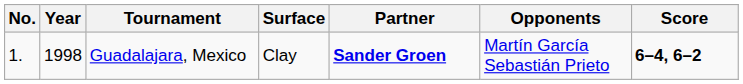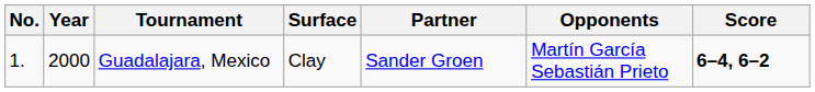 <table class="sortable wikitable" style=font-size:97%>
 <tr>
 <th style="width:20px">No.</th>
 <th style="width:30px">Year</th>
 <th style="width:150px">Tournament</th>
 <th style="width:50px">Surface</th>
 <th style="width:130px">Partner</th>
 <th style="width:130px">Opponents</th>
 <th style="width:90px" class="unsortable">Score</th>
 </tr>
 <tr>
 <td>1.</td>
-<td>1998</td>
+<td>2000</td>
 <td><a href='#'>Guadalajara</a>, Mexico</td>
 <td>Clay</td>
-<td><strong> <a href='#'>Sander Groen</a></strong></td>
+<td> <a href='#'>Sander Groen</a></td>
 <td> <a href='#'>Martín García</a><br> <a href='#'>Sebastián Prieto</a></td>
 <td><strong>6–4, 6–2</strong></td>
 </tr>
 </table>
